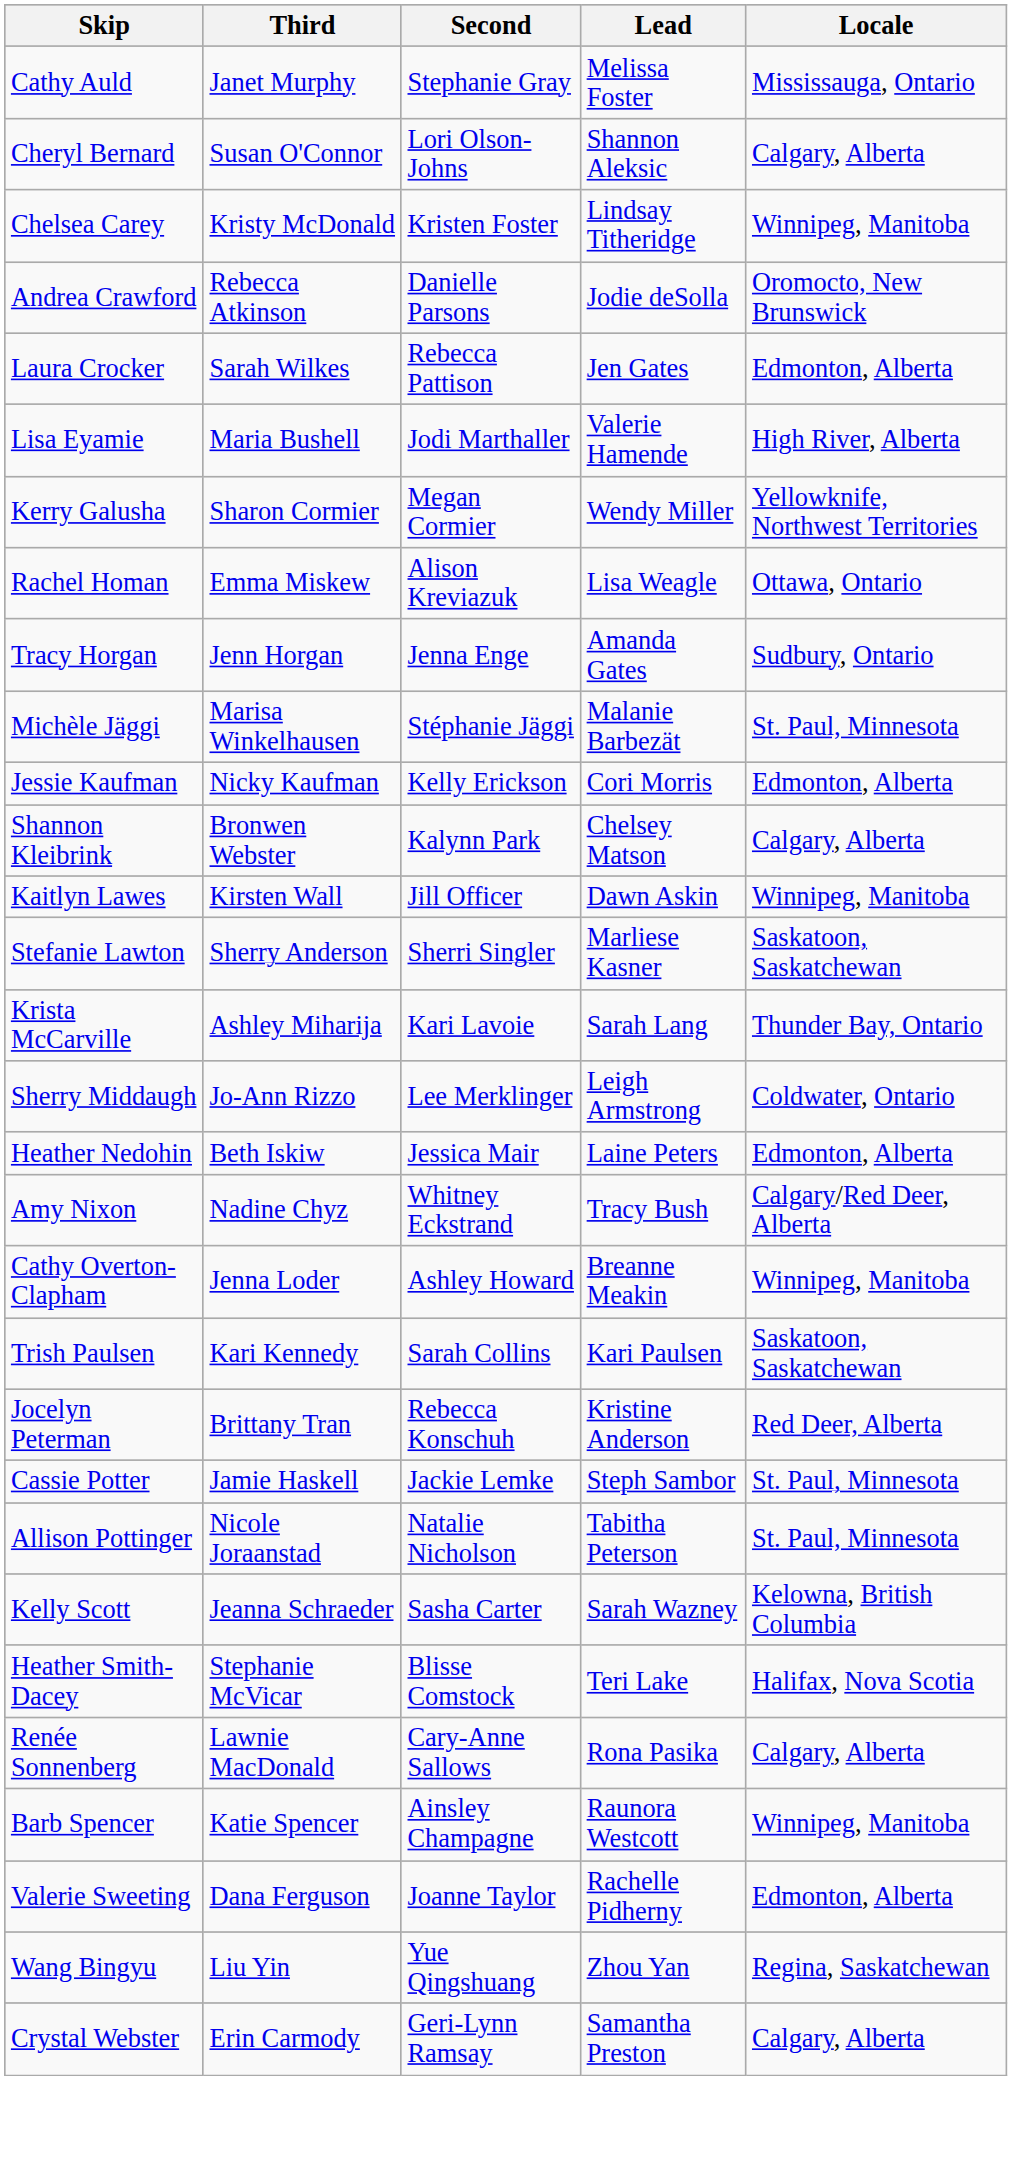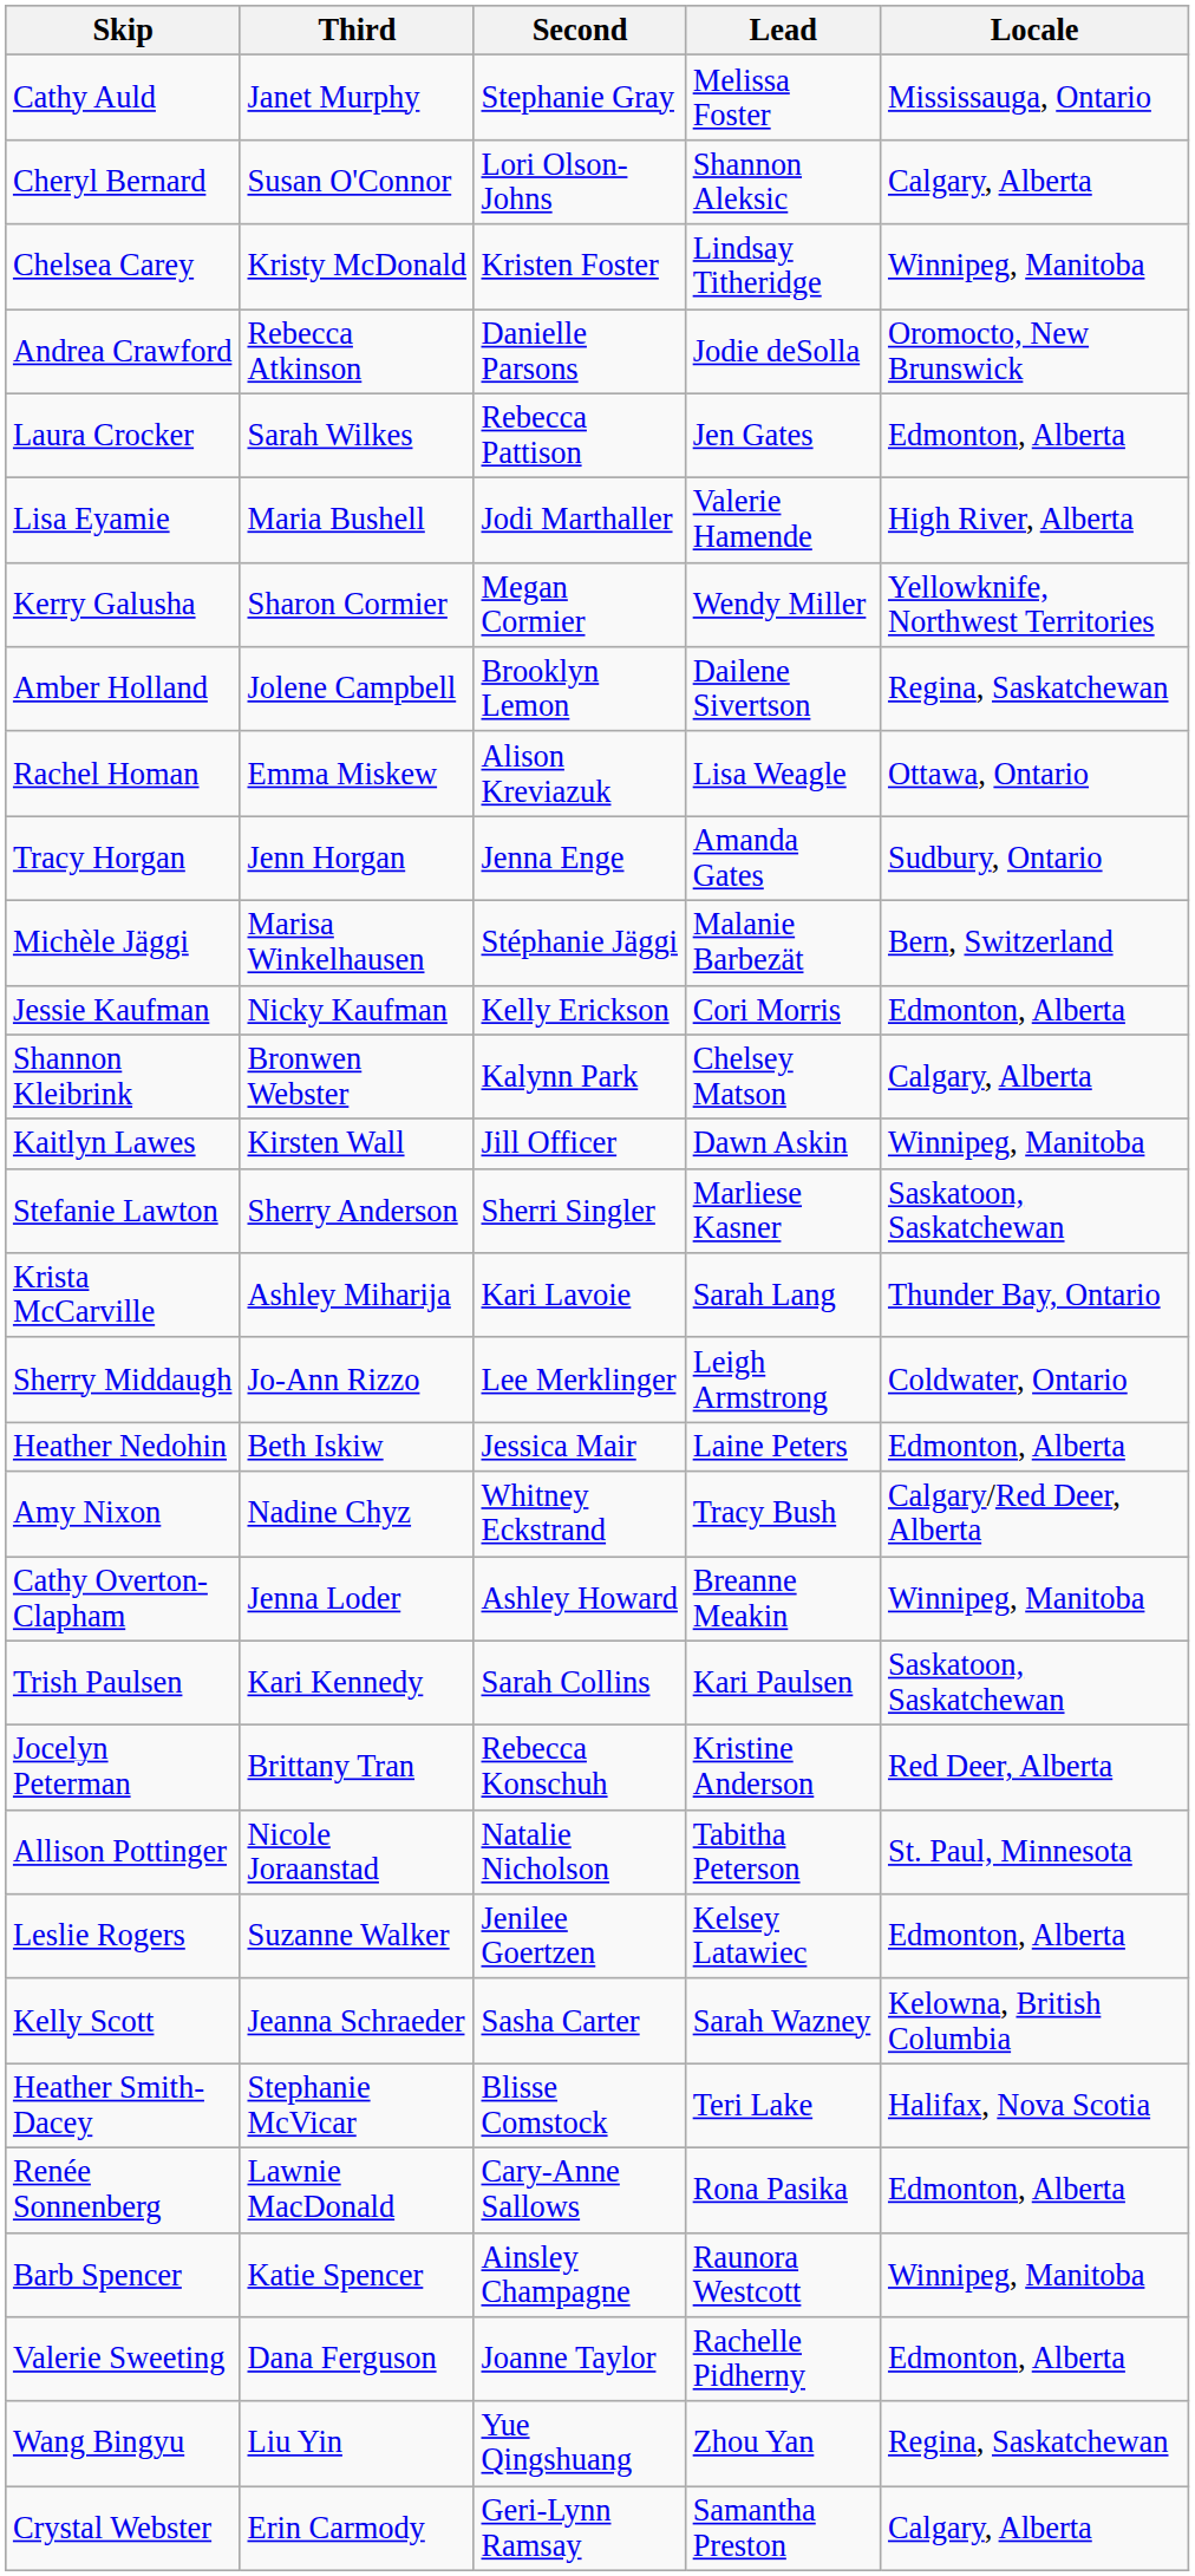 <table class=wikitable>
 <tr>
 <th>Skip</th>
 <th>Third</th>
 <th>Second</th>
 <th>Lead</th>
 <th>Locale</th>
 </tr>
 <tr>
 <td><a href='#'>Cathy Auld</a></td>
 <td><a href='#'>Janet Murphy</a></td>
 <td><a href='#'>Stephanie Gray</a></td>
 <td><a href='#'>Melissa Foster</a></td>
 <td> <a href='#'>Mississauga</a>, <a href='#'>Ontario</a></td>
 </tr>
 <tr>
 <td><a href='#'>Cheryl Bernard</a></td>
 <td><a href='#'>Susan O'Connor</a></td>
 <td><a href='#'>Lori Olson-Johns</a></td>
 <td><a href='#'>Shannon Aleksic</a></td>
 <td> <a href='#'>Calgary</a>, <a href='#'>Alberta</a></td>
 </tr>
 <tr>
 <td><a href='#'>Chelsea Carey</a></td>
 <td><a href='#'>Kristy McDonald</a></td>
 <td><a href='#'>Kristen Foster</a></td>
 <td><a href='#'>Lindsay Titheridge</a></td>
 <td> <a href='#'>Winnipeg</a>, <a href='#'>Manitoba</a></td>
 </tr>
 <tr>
 <td><a href='#'>Andrea Crawford</a></td>
 <td><a href='#'>Rebecca Atkinson</a></td>
 <td><a href='#'>Danielle Parsons</a></td>
 <td><a href='#'>Jodie deSolla</a></td>
 <td> <a href='#'>Oromocto, New Brunswick</a></td>
 </tr>
 <tr>
 <td><a href='#'>Laura Crocker</a></td>
 <td><a href='#'>Sarah Wilkes</a></td>
 <td><a href='#'>Rebecca Pattison</a></td>
 <td><a href='#'>Jen Gates</a></td>
 <td> <a href='#'>Edmonton</a>, <a href='#'>Alberta</a></td>
 </tr>
 <tr>
 <td><a href='#'>Lisa Eyamie</a></td>
 <td><a href='#'>Maria Bushell</a></td>
 <td><a href='#'>Jodi Marthaller</a></td>
 <td><a href='#'>Valerie Hamende</a></td>
 <td> <a href='#'>High River</a>, <a href='#'>Alberta</a></td>
 </tr>
 <tr>
 <td><a href='#'>Kerry Galusha</a></td>
 <td><a href='#'>Sharon Cormier</a></td>
 <td><a href='#'>Megan Cormier</a></td>
 <td><a href='#'>Wendy Miller</a></td>
 <td> <a href='#'>Yellowknife, Northwest Territories</a></td>
 </tr>
 <tr>
+<td><a href='#'>Amber Holland</a></td>
+<td><a href='#'>Jolene Campbell</a></td>
+<td><a href='#'>Brooklyn Lemon</a></td>
+<td><a href='#'>Dailene Sivertson</a></td>
+<td> <a href='#'>Regina</a>, <a href='#'>Saskatchewan</a></td>
+</tr>
+<tr>
 <td><a href='#'>Rachel Homan</a></td>
 <td><a href='#'>Emma Miskew</a></td>
 <td><a href='#'>Alison Kreviazuk</a></td>
 <td><a href='#'>Lisa Weagle</a></td>
 <td> <a href='#'>Ottawa</a>, <a href='#'>Ontario</a></td>
 </tr>
 <tr>
 <td><a href='#'>Tracy Horgan</a></td>
 <td><a href='#'>Jenn Horgan</a></td>
 <td><a href='#'>Jenna Enge</a></td>
 <td><a href='#'>Amanda Gates</a></td>
 <td> <a href='#'>Sudbury</a>, <a href='#'>Ontario</a></td>
 </tr>
 <tr>
 <td><a href='#'>Michèle Jäggi</a></td>
 <td><a href='#'>Marisa Winkelhausen</a></td>
 <td><a href='#'>Stéphanie Jäggi</a></td>
 <td><a href='#'>Malanie Barbezät</a></td>
-<td> <a href='#'>St. Paul, Minnesota</a></td>
+<td> <a href='#'>Bern</a>, <a href='#'>Switzerland</a></td>
 </tr>
 <tr>
 <td><a href='#'>Jessie Kaufman</a></td>
 <td><a href='#'>Nicky Kaufman</a></td>
 <td><a href='#'>Kelly Erickson</a></td>
 <td><a href='#'>Cori Morris</a></td>
 <td> <a href='#'>Edmonton</a>, <a href='#'>Alberta</a></td>
 </tr>
 <tr>
 <td><a href='#'>Shannon Kleibrink</a></td>
 <td><a href='#'>Bronwen Webster</a></td>
 <td><a href='#'>Kalynn Park</a></td>
 <td><a href='#'>Chelsey Matson</a></td>
 <td> <a href='#'>Calgary</a>, <a href='#'>Alberta</a></td>
 </tr>
 <tr>
 <td><a href='#'>Kaitlyn Lawes</a></td>
 <td><a href='#'>Kirsten Wall</a></td>
 <td><a href='#'>Jill Officer</a></td>
 <td><a href='#'>Dawn Askin</a></td>
 <td> <a href='#'>Winnipeg</a>, <a href='#'>Manitoba</a></td>
 </tr>
 <tr>
 <td><a href='#'>Stefanie Lawton</a></td>
 <td><a href='#'>Sherry Anderson</a></td>
 <td><a href='#'>Sherri Singler</a></td>
 <td><a href='#'>Marliese Kasner</a></td>
 <td> <a href='#'>Saskatoon, Saskatchewan</a></td>
 </tr>
 <tr>
 <td><a href='#'>Krista McCarville</a></td>
 <td><a href='#'>Ashley Miharija</a></td>
 <td><a href='#'>Kari Lavoie</a></td>
 <td><a href='#'>Sarah Lang</a></td>
 <td> <a href='#'>Thunder Bay, Ontario</a></td>
 </tr>
 <tr>
 <td><a href='#'>Sherry Middaugh</a></td>
 <td><a href='#'>Jo-Ann Rizzo</a></td>
 <td><a href='#'>Lee Merklinger</a></td>
 <td><a href='#'>Leigh Armstrong</a></td>
 <td> <a href='#'>Coldwater</a>, <a href='#'>Ontario</a></td>
 </tr>
 <tr>
 <td><a href='#'>Heather Nedohin</a></td>
 <td><a href='#'>Beth Iskiw</a></td>
 <td><a href='#'>Jessica Mair</a></td>
 <td><a href='#'>Laine Peters</a></td>
 <td> <a href='#'>Edmonton</a>, <a href='#'>Alberta</a></td>
 </tr>
 <tr>
 <td><a href='#'>Amy Nixon</a></td>
 <td><a href='#'>Nadine Chyz</a></td>
 <td><a href='#'>Whitney Eckstrand</a></td>
 <td><a href='#'>Tracy Bush</a></td>
 <td> <a href='#'>Calgary</a>/<a href='#'>Red Deer</a>, <a href='#'>Alberta</a></td>
 </tr>
 <tr>
 <td><a href='#'>Cathy Overton-Clapham</a></td>
 <td><a href='#'>Jenna Loder</a></td>
 <td><a href='#'>Ashley Howard</a></td>
 <td><a href='#'>Breanne Meakin</a></td>
 <td> <a href='#'>Winnipeg</a>, <a href='#'>Manitoba</a></td>
 </tr>
 <tr>
 <td><a href='#'>Trish Paulsen</a></td>
 <td><a href='#'>Kari Kennedy</a></td>
 <td><a href='#'>Sarah Collins</a></td>
 <td><a href='#'>Kari Paulsen</a></td>
 <td> <a href='#'>Saskatoon, Saskatchewan</a></td>
 </tr>
 <tr>
 <td><a href='#'>Jocelyn Peterman</a></td>
 <td><a href='#'>Brittany Tran</a></td>
 <td><a href='#'>Rebecca Konschuh</a></td>
 <td><a href='#'>Kristine Anderson</a></td>
 <td> <a href='#'>Red Deer, Alberta</a></td>
 </tr>
 <tr>
-<td><a href='#'>Cassie Potter</a></td>
-<td><a href='#'>Jamie Haskell</a></td>
-<td><a href='#'>Jackie Lemke</a></td>
-<td><a href='#'>Steph Sambor</a></td>
-<td> <a href='#'>St. Paul, Minnesota</a></td>
-</tr>
-<tr>
 <td><a href='#'>Allison Pottinger</a></td>
 <td><a href='#'>Nicole Joraanstad</a></td>
 <td><a href='#'>Natalie Nicholson</a></td>
 <td><a href='#'>Tabitha Peterson</a></td>
 <td> <a href='#'>St. Paul, Minnesota</a></td>
+</tr>
+<tr>
+<td><a href='#'>Leslie Rogers</a></td>
+<td><a href='#'>Suzanne Walker</a></td>
+<td><a href='#'>Jenilee Goertzen</a></td>
+<td><a href='#'>Kelsey Latawiec</a></td>
+<td> <a href='#'>Edmonton</a>, <a href='#'>Alberta</a></td>
 </tr>
 <tr>
 <td><a href='#'>Kelly Scott</a></td>
 <td><a href='#'>Jeanna Schraeder</a></td>
 <td><a href='#'>Sasha Carter</a></td>
 <td><a href='#'>Sarah Wazney</a></td>
 <td> <a href='#'>Kelowna</a>, <a href='#'>British Columbia</a></td>
 </tr>
 <tr>
 <td><a href='#'>Heather Smith-Dacey</a></td>
 <td><a href='#'>Stephanie McVicar</a></td>
 <td><a href='#'>Blisse Comstock</a></td>
 <td><a href='#'>Teri Lake</a></td>
 <td> <a href='#'>Halifax</a>, <a href='#'>Nova Scotia</a></td>
 </tr>
 <tr>
 <td><a href='#'>Renée Sonnenberg</a></td>
 <td><a href='#'>Lawnie MacDonald</a></td>
 <td><a href='#'>Cary-Anne Sallows</a></td>
 <td><a href='#'>Rona Pasika</a></td>
-<td> <a href='#'>Calgary</a>, <a href='#'>Alberta</a></td>
+<td> <a href='#'>Edmonton</a>, <a href='#'>Alberta</a></td>
 </tr>
 <tr>
 <td><a href='#'>Barb Spencer</a></td>
 <td><a href='#'>Katie Spencer</a></td>
 <td><a href='#'>Ainsley Champagne</a></td>
 <td><a href='#'>Raunora Westcott</a></td>
 <td> <a href='#'>Winnipeg</a>, <a href='#'>Manitoba</a></td>
 </tr>
 <tr>
 <td><a href='#'>Valerie Sweeting</a></td>
 <td><a href='#'>Dana Ferguson</a></td>
 <td><a href='#'>Joanne Taylor</a></td>
 <td><a href='#'>Rachelle Pidherny</a></td>
 <td> <a href='#'>Edmonton</a>, <a href='#'>Alberta</a></td>
 </tr>
 <tr>
 <td><a href='#'>Wang Bingyu</a></td>
 <td><a href='#'>Liu Yin</a></td>
 <td><a href='#'>Yue Qingshuang</a></td>
 <td><a href='#'>Zhou Yan</a></td>
 <td> <a href='#'>Regina</a>, <a href='#'>Saskatchewan</a></td>
 </tr>
 <tr>
 <td><a href='#'>Crystal Webster</a></td>
 <td><a href='#'>Erin Carmody</a></td>
 <td><a href='#'>Geri-Lynn Ramsay</a></td>
 <td><a href='#'>Samantha Preston</a></td>
 <td> <a href='#'>Calgary</a>, <a href='#'>Alberta</a></td>
 </tr>
 </table>
